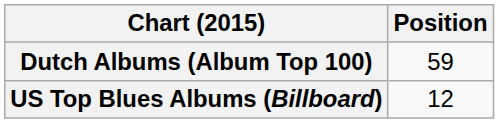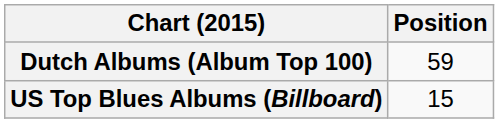 <table class="wikitable sortable plainrowheaders" style="text-align:center">
 <tr>
 <th scope="col">Chart (2015)</th>
 <th scope="col">Position</th>
 </tr>
 <tr>
 <th scope="row">Dutch Albums (Album Top 100)</th>
 <td>59</td>
 </tr>
 <tr>
 <th scope="row">US Top Blues Albums (<em>Billboard</em>)</th>
-<td>12</td>
+<td>15</td>
 </tr>
 </table>
